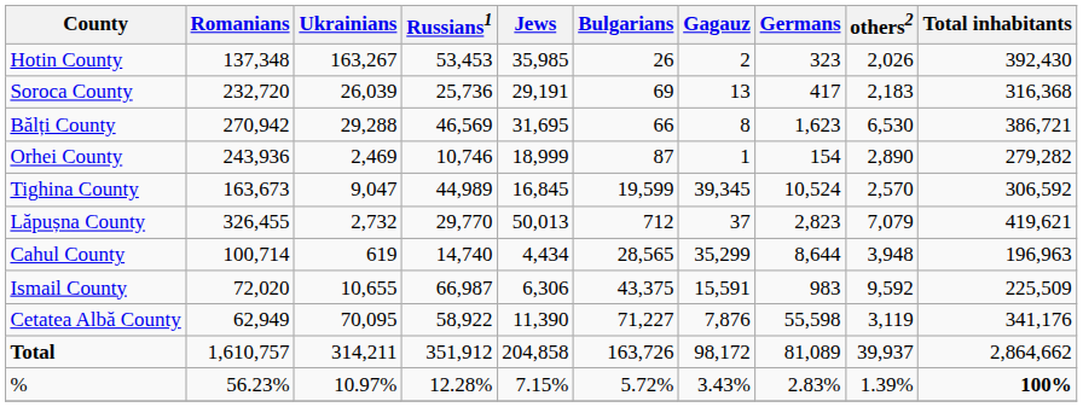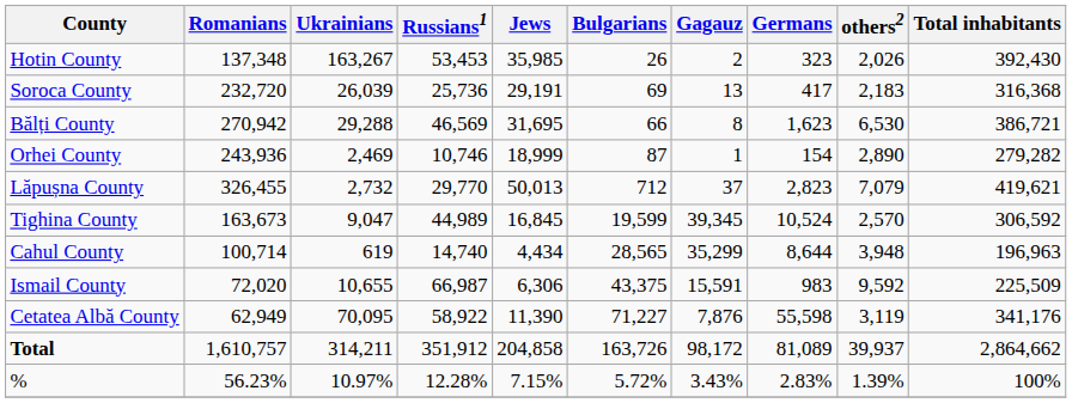 <table class="wikitable">
 <tr>
 <th>County</th>
 <th><a href='#'>Romanians</a></th>
 <th><a href='#'>Ukrainians</a></th>
 <th><a href='#'>Russians</a><sup><em>1</em></sup></th>
 <th><a href='#'>Jews</a></th>
 <th><a href='#'>Bulgarians</a></th>
 <th><a href='#'>Gagauz</a></th>
 <th><a href='#'>Germans</a></th>
 <th>others<sup><em>2</em></sup></th>
 <th>Total inhabitants</th>
 </tr>
 <tr>
 <td><a href='#'>Hotin County</a></td>
 <td align="right">137,348</td>
 <td align="right">163,267</td>
 <td align="right">53,453</td>
 <td align="right">35,985</td>
 <td align="right">26</td>
 <td align="right">2</td>
 <td align="right">323</td>
 <td align="right">2,026</td>
 <td align="right">392,430</td>
 </tr>
 <tr>
 <td><a href='#'>Soroca County</a></td>
 <td align="right">232,720</td>
 <td align="right">26,039</td>
 <td align="right">25,736</td>
 <td align="right">29,191</td>
 <td align="right">69</td>
 <td align="right">13</td>
 <td align="right">417</td>
 <td align="right">2,183</td>
 <td align="right">316,368</td>
 </tr>
 <tr>
 <td><a href='#'>Bălți County</a></td>
 <td align="right">270,942</td>
 <td align="right">29,288</td>
 <td align="right">46,569</td>
 <td align="right">31,695</td>
 <td align="right">66</td>
 <td align="right">8</td>
 <td align="right">1,623</td>
 <td align="right">6,530</td>
 <td align="right">386,721</td>
 </tr>
 <tr>
 <td><a href='#'>Orhei County</a></td>
 <td align="right">243,936</td>
 <td align="right">2,469</td>
 <td align="right">10,746</td>
 <td align="right">18,999</td>
 <td align="right">87</td>
 <td align="right">1</td>
 <td align="right">154</td>
 <td align="right">2,890</td>
 <td align="right">279,282</td>
 </tr>
 <tr>
+<td><a href='#'>Lăpușna County</a></td>
+<td align="right">326,455</td>
+<td align="right">2,732</td>
+<td align="right">29,770</td>
+<td align="right">50,013</td>
+<td align="right">712</td>
+<td align="right">37</td>
+<td align="right">2,823</td>
+<td align="right">7,079</td>
+<td align="right">419,621</td>
+</tr>
+<tr>
 <td><a href='#'>Tighina County</a></td>
 <td align="right">163,673</td>
 <td align="right">9,047</td>
 <td align="right">44,989</td>
 <td align="right">16,845</td>
 <td align="right">19,599</td>
 <td align="right">39,345</td>
 <td align="right">10,524</td>
 <td align="right">2,570</td>
 <td align="right">306,592</td>
-</tr>
-<tr>
-<td><a href='#'>Lăpușna County</a></td>
-<td align="right">326,455</td>
-<td align="right">2,732</td>
-<td align="right">29,770</td>
-<td align="right">50,013</td>
-<td align="right">712</td>
-<td align="right">37</td>
-<td align="right">2,823</td>
-<td align="right">7,079</td>
-<td align="right">419,621</td>
 </tr>
 <tr>
 <td><a href='#'>Cahul County</a></td>
 <td align="right">100,714</td>
 <td align="right">619</td>
 <td align="right">14,740</td>
 <td align="right">4,434</td>
 <td align="right">28,565</td>
 <td align="right">35,299</td>
 <td align="right">8,644</td>
 <td align="right">3,948</td>
 <td align="right">196,963</td>
 </tr>
 <tr>
 <td><a href='#'>Ismail County</a></td>
 <td align="right">72,020</td>
 <td align="right">10,655</td>
 <td align="right">66,987</td>
 <td align="right">6,306</td>
 <td align="right">43,375</td>
 <td align="right">15,591</td>
 <td align="right">983</td>
 <td align="right">9,592</td>
 <td align="right">225,509</td>
 </tr>
 <tr>
 <td><a href='#'>Cetatea Albă County</a></td>
 <td align="right">62,949</td>
 <td align="right">70,095</td>
 <td align="right">58,922</td>
 <td align="right">11,390</td>
 <td align="right">71,227</td>
 <td align="right">7,876</td>
 <td align="right">55,598</td>
 <td align="right">3,119</td>
 <td align="right">341,176</td>
 </tr>
 <tr>
 <td><strong>Total</strong></td>
 <td align="right">1,610,757</td>
 <td align="right">314,211</td>
 <td align="right">351,912</td>
 <td align="right">204,858</td>
 <td align="right">163,726</td>
 <td align="right">98,172</td>
 <td align="right">81,089</td>
 <td align="right">39,937</td>
 <td align="right">2,864,662</td>
 </tr>
 <tr>
 <td>%</td>
 <td align="right">56.23%</td>
 <td align="right">10.97%</td>
 <td align="right">12.28%</td>
 <td align="right">7.15%</td>
 <td align="right">5.72%</td>
 <td align="right">3.43%</td>
 <td align="right">2.83%</td>
 <td align="right">1.39%</td>
-<td align="right"><strong>100%</strong></td>
+<td align="right">100%</td>
 </tr>
 <tr>
 </tr>
 </table>
